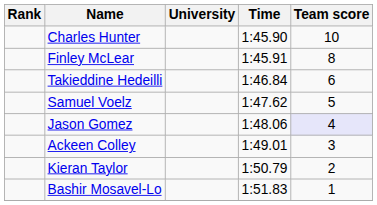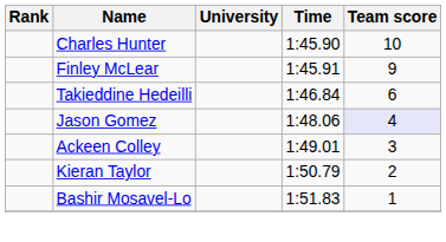 <table class="wikitable sortable" style="text-align:center">
 <tr>
 <th>Rank</th>
 <th>Name</th>
 <th>University</th>
 <th>Time</th>
 <th>Team score</th>
 </tr>
 <tr>
 <td></td>
 <td align=left> <a href='#'>Charles Hunter</a></td>
 <td></td>
 <td>1:45.90</td>
 <td>10</td>
 </tr>
 <tr>
 <td></td>
 <td align=left> <a href='#'>Finley McLear</a></td>
 <td></td>
 <td>1:45.91</td>
-<td>8</td>
+<td>9</td>
 </tr>
 <tr>
 <td></td>
 <td align=left> <a href='#'>Takieddine Hedeilli</a></td>
 <td></td>
 <td>1:46.84</td>
 <td>6</td>
-</tr>
-<tr>
-<td></td>
-<td align=left> <a href='#'>Samuel Voelz</a></td>
-<td></td>
-<td>1:47.62</td>
-<td>5</td>
 </tr>
 <tr>
 <td></td>
 <td align=left> <a href='#'>Jason Gomez</a></td>
 <td></td>
 <td>1:48.06</td>
 <td style="background: lavender;">4</td>
 </tr>
 <tr>
 <td></td>
 <td align=left> <a href='#'>Ackeen Colley</a></td>
 <td></td>
 <td>1:49.01</td>
 <td>3</td>
 </tr>
 <tr>
 <td></td>
 <td align=left> <a href='#'>Kieran Taylor</a></td>
 <td></td>
 <td>1:50.79</td>
 <td>2</td>
 </tr>
 <tr>
 <td></td>
 <td align=left> <a href='#'>Bashir Mosavel-Lo</a></td>
 <td></td>
 <td>1:51.83</td>
 <td>1</td>
 </tr>
 <tr>
 </tr>
 </table>
